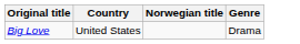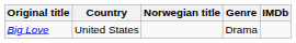 <table class="wikitable">
 <tr>
 <th>Original title</th>
 <th>Country</th>
 <th>Norwegian title</th>
 <th>Genre</th>
+<th>IMDb</th>
 </tr>
 <tr>
 <td><em><a href='#'>Big Love</a></em></td>
 <td>United States</td>
 <td></td>
 <td>Drama</td>
+<td></td>
 </tr>
 </table>
